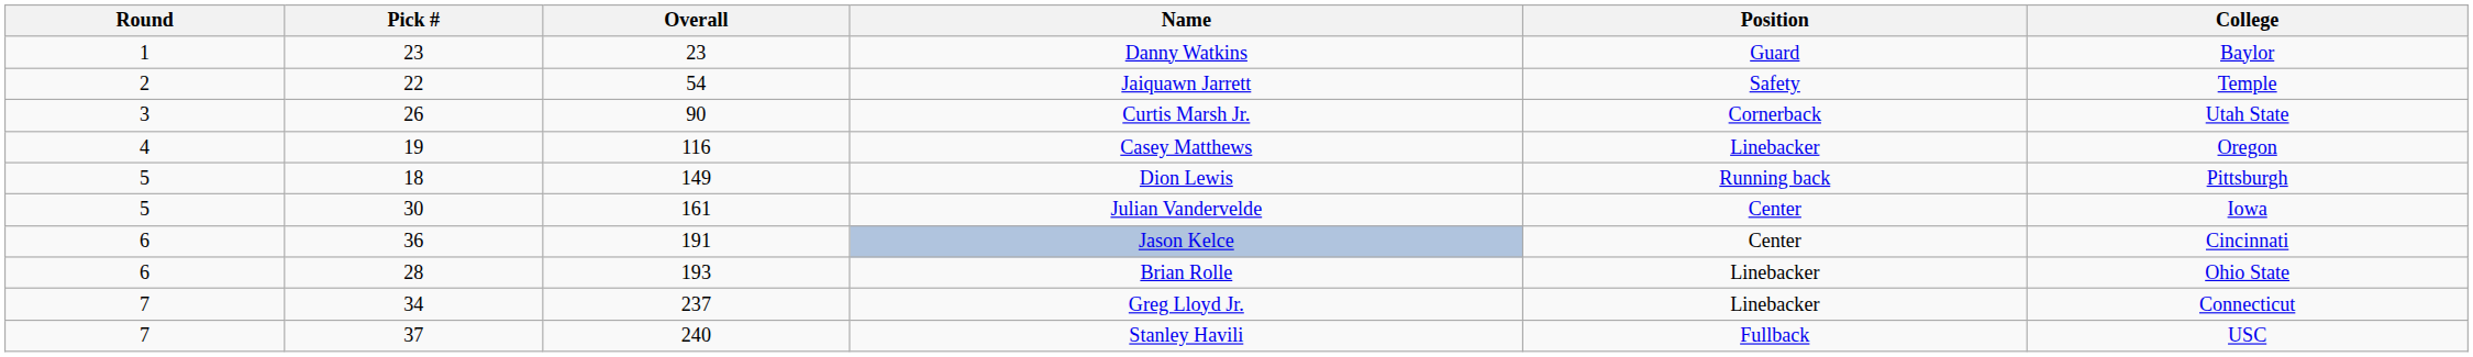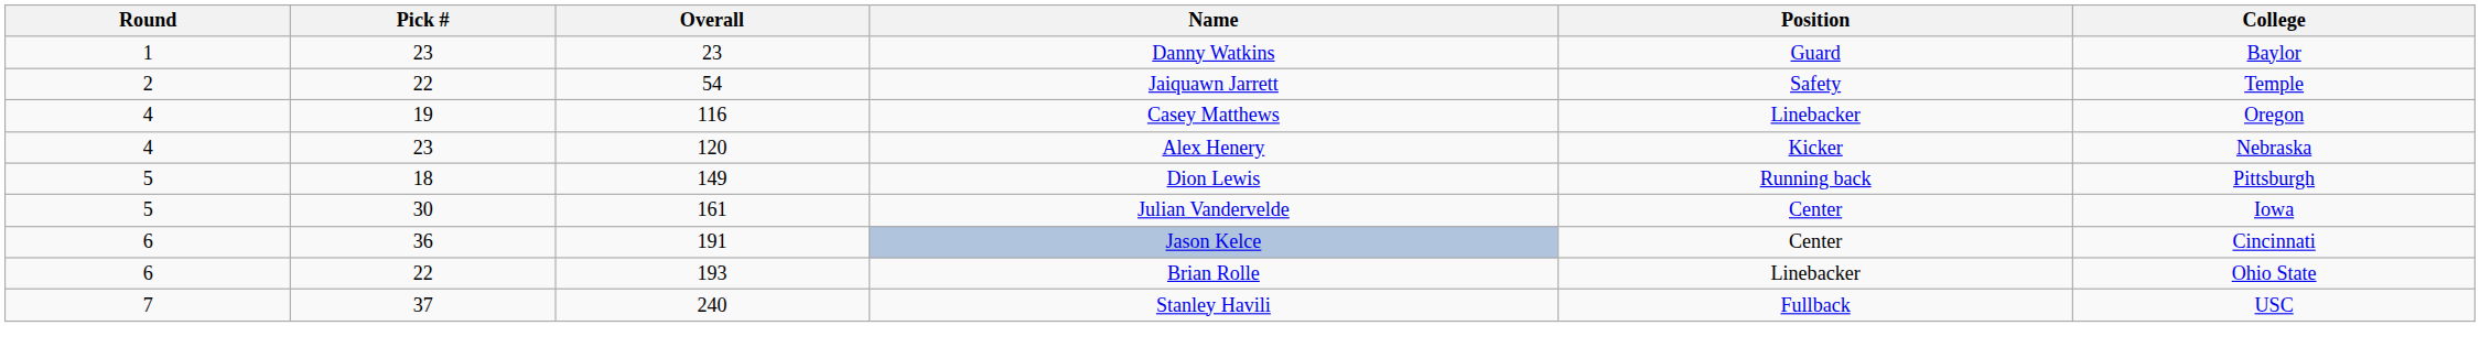 <table class="wikitable sortable sortable" style="width: 100%; text-align:center">
 <tr>
 <th>Round</th>
 <th>Pick #</th>
 <th>Overall</th>
 <th>Name</th>
 <th>Position</th>
 <th>College</th>
 </tr>
 <tr>
 <td>1</td>
 <td>23</td>
 <td>23</td>
 <td><a href='#'>Danny Watkins</a></td>
 <td><a href='#'>Guard</a></td>
 <td><a href='#'>Baylor</a></td>
 </tr>
 <tr>
 <td>2</td>
 <td>22</td>
 <td>54</td>
 <td><a href='#'>Jaiquawn Jarrett</a></td>
 <td><a href='#'>Safety</a></td>
 <td><a href='#'>Temple</a></td>
 </tr>
 <tr>
-<td>3</td>
-<td>26</td>
-<td>90</td>
-<td><a href='#'>Curtis Marsh Jr.</a></td>
-<td><a href='#'>Cornerback</a></td>
-<td><a href='#'>Utah State</a></td>
-</tr>
-<tr>
 <td>4</td>
 <td>19</td>
 <td>116</td>
 <td><a href='#'>Casey Matthews</a></td>
 <td><a href='#'>Linebacker</a></td>
 <td><a href='#'>Oregon</a></td>
+</tr>
+<tr>
+<td>4</td>
+<td>23</td>
+<td>120</td>
+<td><a href='#'>Alex Henery</a></td>
+<td><a href='#'>Kicker</a></td>
+<td><a href='#'>Nebraska</a></td>
 </tr>
 <tr>
 <td>5</td>
 <td>18</td>
 <td>149</td>
 <td><a href='#'>Dion Lewis</a></td>
 <td><a href='#'>Running back</a></td>
 <td><a href='#'>Pittsburgh</a></td>
 </tr>
 <tr>
 <td>5</td>
 <td>30</td>
 <td>161</td>
 <td><a href='#'>Julian Vandervelde</a></td>
 <td><a href='#'>Center</a></td>
 <td><a href='#'>Iowa</a></td>
 </tr>
 <tr>
 <td>6</td>
 <td>36</td>
 <td>191</td>
 <td bgcolor=lightsteelblue><a href='#'>Jason Kelce</a></td>
 <td>Center</td>
 <td><a href='#'>Cincinnati</a></td>
 </tr>
 <tr>
 <td>6</td>
-<td>28</td>
+<td>22</td>
 <td>193</td>
 <td><a href='#'>Brian Rolle</a></td>
 <td>Linebacker</td>
 <td><a href='#'>Ohio State</a></td>
-</tr>
-<tr>
-<td>7</td>
-<td>34</td>
-<td>237</td>
-<td><a href='#'>Greg Lloyd Jr.</a></td>
-<td>Linebacker</td>
-<td><a href='#'>Connecticut</a></td>
 </tr>
 <tr>
 <td>7</td>
 <td>37</td>
 <td>240</td>
 <td><a href='#'>Stanley Havili</a></td>
 <td><a href='#'>Fullback</a></td>
 <td><a href='#'>USC</a></td>
 </tr>
 </table>
